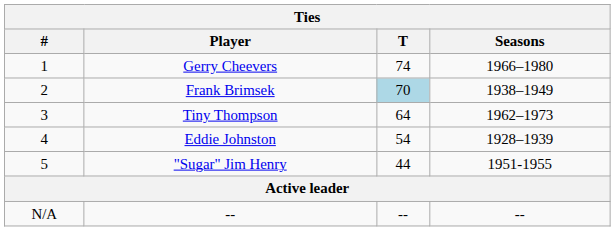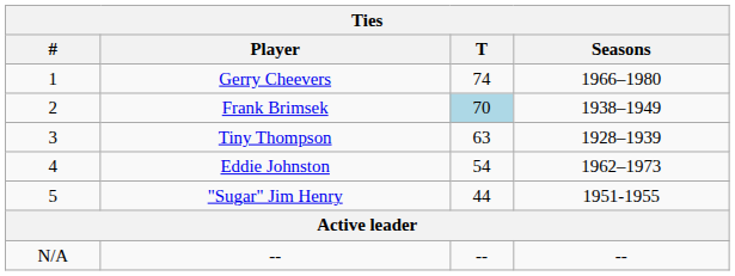 <table class="wikitable" style="text-align: center; font-size: 95%" width="70%">
 <tr>
 <th colspan="4">Ties</th>
 </tr>
 <tr>
 <th>#</th>
 <th>Player</th>
 <th>T</th>
 <th>Seasons</th>
 </tr>
 <tr>
 <td>1</td>
 <td><a href='#'>Gerry Cheevers</a></td>
 <td>74</td>
 <td>1966–1980</td>
 </tr>
 <tr>
 <td>2</td>
 <td><a href='#'>Frank Brimsek</a></td>
 <td style="background: lightblue;">70</td>
 <td>1938–1949</td>
 </tr>
 <tr>
 <td>3</td>
 <td><a href='#'>Tiny Thompson</a></td>
-<td>64</td>
-<td>1962–1973</td>
+<td>63</td>
+<td>1928–1939</td>
 </tr>
 <tr>
 <td>4</td>
 <td><a href='#'>Eddie Johnston</a></td>
 <td>54</td>
-<td>1928–1939</td>
+<td>1962–1973</td>
 </tr>
 <tr>
 <td>5</td>
 <td><a href='#'>"Sugar" Jim Henry</a></td>
 <td>44</td>
 <td>1951-1955</td>
 </tr>
 <tr>
 <th colspan="4">Active leader</th>
 </tr>
 <tr>
 <td>N/A</td>
 <td>--</td>
 <td>--</td>
 <td>--</td>
 </tr>
 </table>
